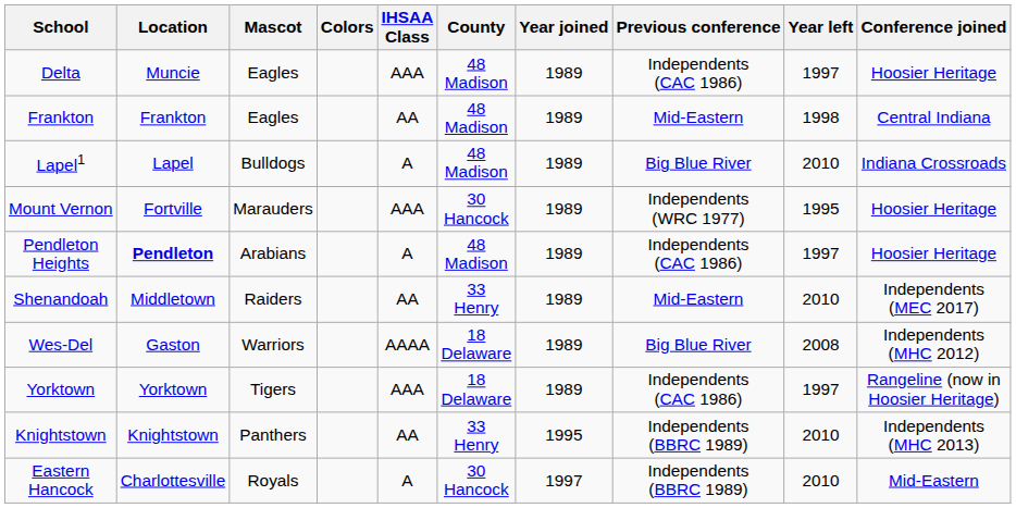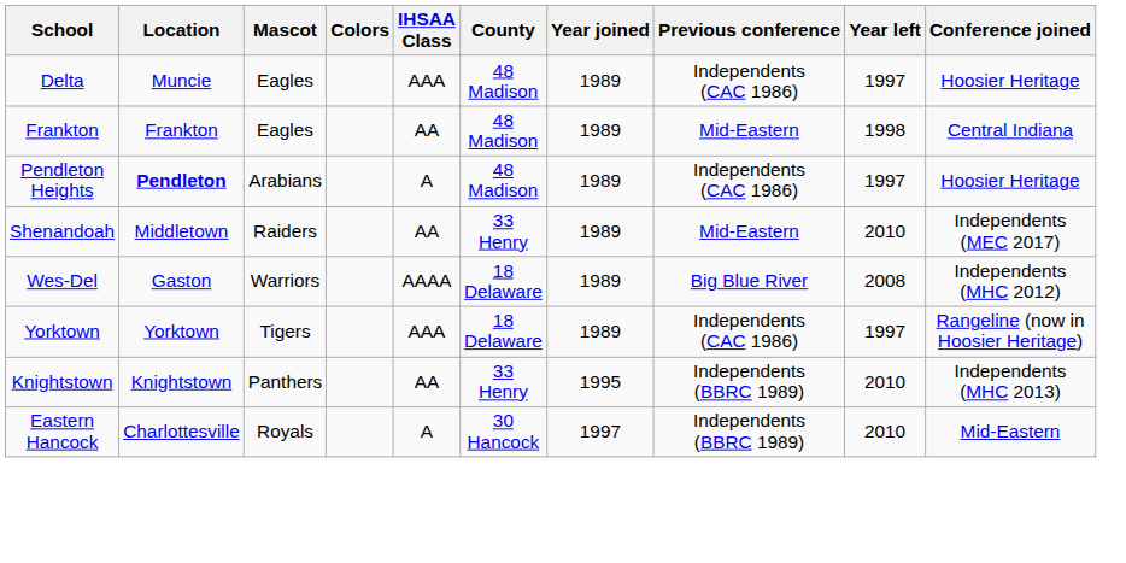 <table class="wikitable" style="text-align:center;">
 <tr>
 <th>School</th>
 <th>Location</th>
 <th>Mascot</th>
 <th>Colors</th>
 <th><a href='#'>IHSAA</a> <br> Class</th>
 <th>County</th>
 <th>Year joined</th>
 <th>Previous conference</th>
 <th>Year left</th>
 <th>Conference joined</th>
 </tr>
 <tr>
 <td><a href='#'>Delta</a></td>
 <td><a href='#'>Muncie</a></td>
 <td>Eagles</td>
 <td>  </td>
 <td>AAA</td>
 <td><a href='#'>48 <br> Madison</a></td>
 <td>1989</td>
 <td>Independents<br>(<a href='#'>CAC</a> 1986)</td>
 <td>1997</td>
 <td><a href='#'>Hoosier Heritage</a></td>
 </tr>
 <tr>
 <td><a href='#'>Frankton</a></td>
 <td><a href='#'>Frankton</a></td>
 <td>Eagles</td>
 <td> </td>
 <td>AA</td>
 <td><a href='#'>48 <br> Madison</a></td>
 <td>1989</td>
 <td><a href='#'>Mid-Eastern</a></td>
 <td>1998</td>
 <td><a href='#'>Central Indiana</a></td>
-</tr>
-<tr>
-<td><a href='#'>Lapel</a><sup>1</sup></td>
-<td><a href='#'>Lapel</a></td>
-<td>Bulldogs</td>
-<td> </td>
-<td>A</td>
-<td><a href='#'>48 <br> Madison</a></td>
-<td>1989</td>
-<td><a href='#'>Big Blue River</a></td>
-<td>2010</td>
-<td><a href='#'>Indiana Crossroads</a></td>
-</tr>
-<tr>
-<td><a href='#'>Mount Vernon</a></td>
-<td><a href='#'>Fortville</a></td>
-<td>Marauders</td>
-<td>  </td>
-<td>AAA</td>
-<td><a href='#'>30 <br> Hancock</a></td>
-<td>1989</td>
-<td>Independents<br>(WRC 1977)</td>
-<td>1995</td>
-<td><a href='#'>Hoosier Heritage</a></td>
 </tr>
 <tr>
 <td><a href='#'>Pendleton <br> Heights</a></td>
 <td><strong><a href='#'>Pendleton</a></strong></td>
 <td>Arabians</td>
 <td>  </td>
 <td>A</td>
 <td><a href='#'>48 <br> Madison</a></td>
 <td>1989</td>
 <td>Independents<br>(<a href='#'>CAC</a> 1986)</td>
 <td>1997</td>
 <td><a href='#'>Hoosier Heritage</a></td>
 </tr>
 <tr>
 <td><a href='#'>Shenandoah</a></td>
 <td><a href='#'>Middletown</a></td>
 <td>Raiders</td>
 <td> </td>
 <td>AA</td>
 <td><a href='#'>33 <br> Henry</a></td>
 <td>1989</td>
 <td><a href='#'>Mid-Eastern</a></td>
 <td>2010</td>
 <td>Independents<br>(<a href='#'>MEC</a> 2017)</td>
 </tr>
 <tr>
 <td><a href='#'>Wes-Del</a></td>
 <td><a href='#'>Gaston</a></td>
 <td>Warriors</td>
 <td> </td>
 <td>AAAA</td>
 <td><a href='#'>18 <br> Delaware</a></td>
 <td>1989</td>
 <td><a href='#'>Big Blue River</a></td>
 <td>2008</td>
 <td>Independents<br>(<a href='#'>MHC</a> 2012)</td>
 </tr>
 <tr>
 <td><a href='#'>Yorktown</a></td>
 <td><a href='#'>Yorktown</a></td>
 <td>Tigers</td>
 <td>  </td>
 <td>AAA</td>
 <td><a href='#'>18 <br> Delaware</a></td>
 <td>1989</td>
 <td>Independents<br>(<a href='#'>CAC</a> 1986)</td>
 <td>1997</td>
 <td><a href='#'>Rangeline</a> (now in<br><a href='#'>Hoosier Heritage</a>)</td>
 </tr>
 <tr>
 <td><a href='#'>Knightstown</a></td>
 <td><a href='#'>Knightstown</a></td>
 <td>Panthers</td>
 <td> </td>
 <td>AA</td>
 <td><a href='#'>33 <br> Henry</a></td>
 <td>1995</td>
 <td>Independents<br>(<a href='#'>BBRC</a> 1989)</td>
 <td>2010</td>
 <td>Independents<br>(<a href='#'>MHC</a> 2013)</td>
 </tr>
 <tr>
 <td><a href='#'>Eastern <br> Hancock</a></td>
 <td><a href='#'>Charlottesville</a></td>
 <td>Royals</td>
 <td> </td>
 <td>A</td>
 <td><a href='#'>30 <br> Hancock</a></td>
 <td>1997</td>
 <td>Independents<br>(<a href='#'>BBRC</a> 1989)</td>
 <td>2010</td>
 <td><a href='#'>Mid-Eastern</a></td>
 </tr>
 </table>
